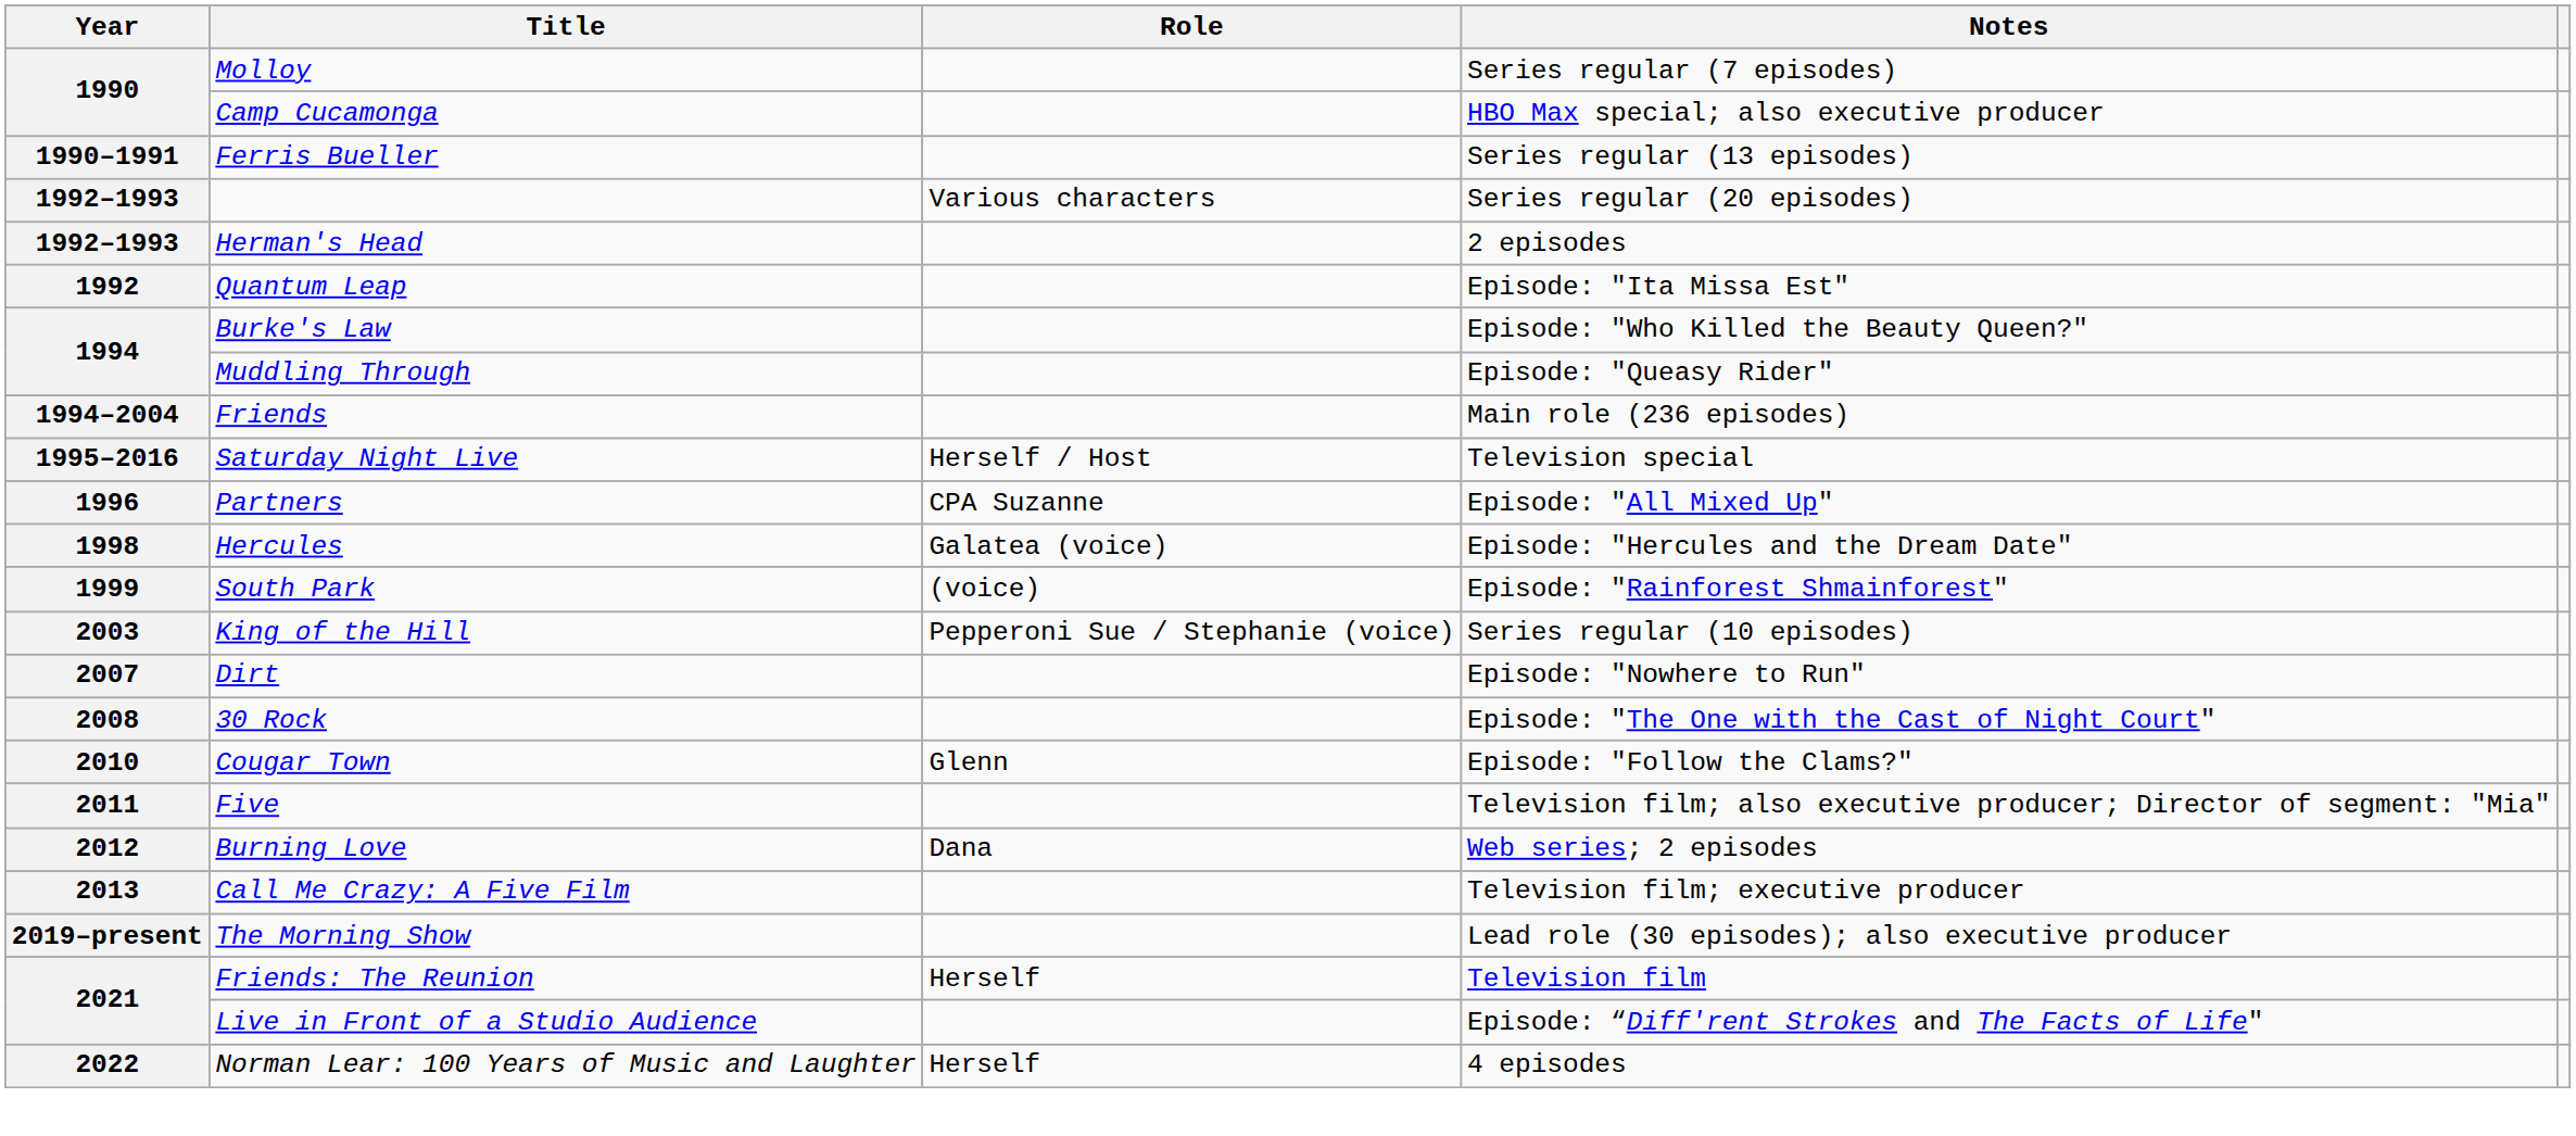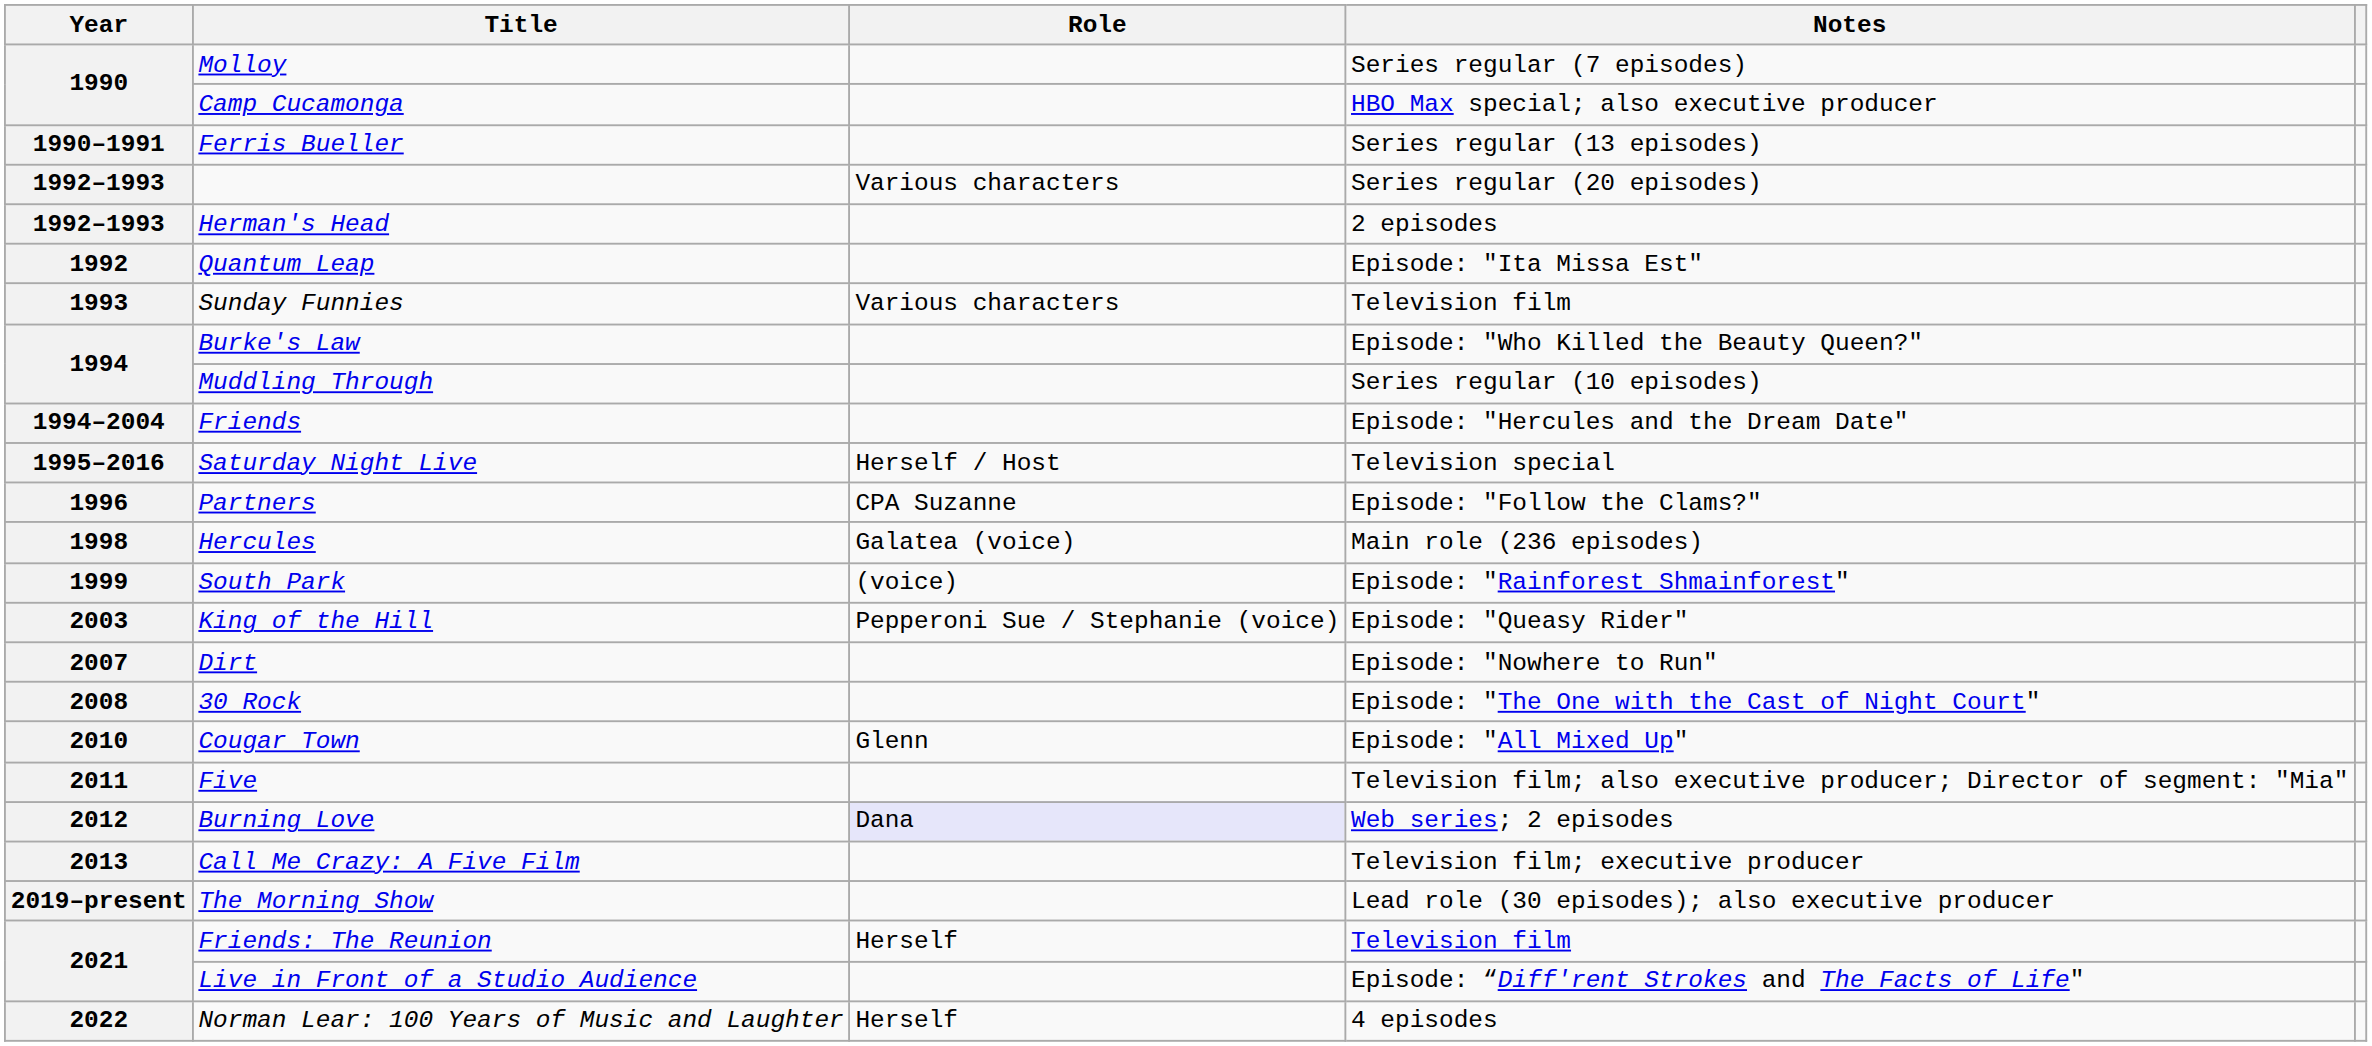 <table class="wikitable plainrowheaders sortable" style="margin-right: 0;">
 <tr>
 <th scope="col">Year</th>
 <th scope="col">Title</th>
 <th scope="col">Role</th>
 <th scope="col" class="unsortable">Notes</th>
 <th scope="col" class="unsortable"></th>
 </tr>
 <tr>
 <th rowspan="2" scope="row">1990</th>
 <td><em><a href='#'>Molloy</a></em></td>
 <td></td>
 <td>Series regular (7 episodes)</td>
 <td style="text-align:center;"></td>
 </tr>
 <tr>
 <td><em><a href='#'>Camp Cucamonga</a></em></td>
 <td></td>
 <td><a href='#'>HBO Max</a> special; also executive producer</td>
 <td style="text-align:center;"></td>
 </tr>
 <tr>
 <th scope="row">1990–1991</th>
 <td><em><a href='#'>Ferris Bueller</a></em></td>
 <td></td>
 <td>Series regular (13 episodes)</td>
 <td style="text-align:center;"></td>
 </tr>
 <tr>
 <th scope="row">1992–1993</th>
 <td><em></em></td>
 <td>Various characters</td>
 <td>Series regular (20 episodes)</td>
 <td style="text-align:center;"></td>
 </tr>
 <tr>
 <th scope="row">1992–1993</th>
 <td><em><a href='#'>Herman's Head</a></em></td>
 <td></td>
 <td>2 episodes</td>
 <td style="text-align:center;"></td>
 </tr>
 <tr>
 <th scope="row">1992</th>
 <td><em><a href='#'>Quantum Leap</a></em></td>
 <td></td>
 <td>Episode: "Ita Missa Est"</td>
 <td style="text-align:center;"></td>
 </tr>
 <tr>
+<th scope="row">1993</th>
+<td><em>Sunday Funnies</em></td>
+<td>Various characters</td>
+<td>Television film</td>
+<td style="text-align:center;"></td>
+</tr>
+<tr>
 <th rowspan="2" scope="row">1994</th>
 <td><em><a href='#'>Burke's Law</a></em></td>
 <td></td>
 <td>Episode: "Who Killed the Beauty Queen?"</td>
 <td style="text-align:center;"></td>
 </tr>
 <tr>
 <td><em><a href='#'>Muddling Through</a></em></td>
 <td></td>
-<td>Episode: "Queasy Rider"</td>
+<td>Series regular (10 episodes)</td>
 <td style="text-align:center;"></td>
 </tr>
 <tr>
 <th scope="row">1994–2004</th>
 <td><em><a href='#'>Friends</a></em></td>
 <td></td>
-<td>Main role (236 episodes)</td>
+<td>Episode: "Hercules and the Dream Date"</td>
 <td style="text-align:center;"></td>
 </tr>
 <tr>
 <th scope="row">1995–2016</th>
 <td><em><a href='#'>Saturday Night Live</a></em></td>
 <td>Herself / Host</td>
 <td>Television special</td>
 <td style="text-align:center;"></td>
 </tr>
 <tr>
 <th scope="row">1996</th>
 <td><em><a href='#'>Partners</a></em></td>
 <td>CPA Suzanne</td>
-<td>Episode: "<a href='#'>All Mixed Up</a>"</td>
+<td>Episode: "Follow the Clams?"</td>
 <td style="text-align:center;"></td>
 </tr>
 <tr>
 <th scope="row">1998</th>
 <td><em><a href='#'>Hercules</a></em></td>
 <td>Galatea (voice)</td>
-<td>Episode: "Hercules and the Dream Date"</td>
+<td>Main role (236 episodes)</td>
 <td style="text-align:center;"></td>
 </tr>
 <tr>
 <th scope="row">1999</th>
 <td><em><a href='#'>South Park</a></em></td>
 <td> (voice)</td>
 <td>Episode: "<a href='#'>Rainforest Shmainforest</a>"</td>
 <td style="text-align:center;"></td>
 </tr>
 <tr>
 <th scope="row">2003</th>
 <td><em><a href='#'>King of the Hill</a></em></td>
 <td>Pepperoni Sue / Stephanie (voice)</td>
-<td>Series regular (10 episodes)</td>
+<td>Episode: "Queasy Rider"</td>
 <td style="text-align:center;"></td>
 </tr>
 <tr>
 <th scope="row">2007</th>
 <td><em><a href='#'>Dirt</a></em></td>
 <td></td>
 <td>Episode: "Nowhere to Run"</td>
 <td style="text-align:center;"></td>
 </tr>
 <tr>
 <th scope="row">2008</th>
 <td><em><a href='#'>30 Rock</a></em></td>
 <td></td>
 <td>Episode: "<a href='#'>The One with the Cast of Night Court</a>"</td>
 <td style="text-align:center;"></td>
 </tr>
 <tr>
 <th scope="row">2010</th>
 <td><em><a href='#'>Cougar Town</a></em></td>
 <td>Glenn</td>
-<td>Episode: "Follow the Clams?"</td>
+<td>Episode: "<a href='#'>All Mixed Up</a>"</td>
 <td style="text-align:center;"></td>
 </tr>
 <tr>
 <th scope="row">2011</th>
 <td><em><a href='#'>Five</a></em></td>
 <td></td>
 <td>Television film; also executive producer; Director of segment: "Mia"</td>
 <td style="text-align:center;"></td>
 </tr>
 <tr>
 <th scope="row">2012</th>
 <td><em><a href='#'>Burning Love</a></em></td>
-<td>Dana</td>
+<td style="background: lavender;">Dana</td>
 <td><a href='#'>Web series</a>; 2 episodes</td>
 <td style="text-align:center;"></td>
 </tr>
 <tr>
 <th scope="row">2013</th>
 <td><em><a href='#'>Call Me Crazy: A Five Film</a></em></td>
 <td></td>
 <td>Television film; executive producer</td>
 <td style="text-align:center;"></td>
 </tr>
 <tr>
 <th scope="row">2019–present</th>
 <td><em><a href='#'>The Morning Show</a></em></td>
 <td></td>
 <td>Lead role (30 episodes); also executive producer</td>
 <td style="text-align:center;"></td>
 </tr>
 <tr>
 <th rowspan="2" scope="row">2021</th>
 <td><em><a href='#'>Friends: The Reunion</a></em></td>
 <td>Herself</td>
 <td><a href='#'>Television film</a></td>
 <td style="text-align:center;"></td>
 </tr>
 <tr>
 <td><em><a href='#'>Live in Front of a Studio Audience</a></em></td>
 <td></td>
 <td>Episode: “<em><a href='#'>Diff'rent Strokes</a></em> and <em><a href='#'>The Facts of Life</a></em>"</td>
 <td style="text-align:center;"></td>
 </tr>
 <tr>
 <th scope="row">2022</th>
 <td><em>Norman Lear: 100 Years of Music and Laughter</em></td>
 <td>Herself</td>
 <td>4 episodes</td>
 <td style="text-align:center;"></td>
 </tr>
 </table>
